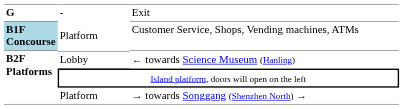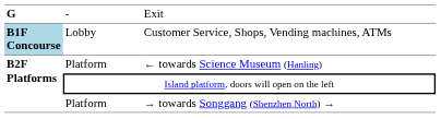 <table table border=0 cellspacing=0 cellpadding=3>
 <tr>
 <td style="border-top:solid 1px gray;" width=50 valign=top><strong>G</strong></td>
 <td style="border-top:solid 1px gray;" width=100 valign=top>-</td>
 <td style="border-top:solid 1px gray;" width=390 valign=top>Exit</td>
 </tr>
 <tr>
 <td style="background: lightblue; border-bottom:solid 1px gray; border-top:solid 1px gray;" valign=top width=50><strong>B1F<br>Concourse</strong></td>
-<td>Platform</td>
+<td style="border-bottom:solid 1px gray; border-top:solid 1px gray;" valign=top width=100>Lobby</td>
 <td style="border-bottom:solid 1px gray; border-top:solid 1px gray;" valign=top width=390>Customer Service, Shops, Vending machines, ATMs</td>
 </tr>
 <tr>
 <td style="border-bottom:solid 1px gray;" rowspan=4 valign=top><strong>B2F<br>Platforms</strong></td>
-<td style="border-bottom:solid 1px gray; border-top:solid 1px gray;" valign=top width=100>Lobby</td>
+<td>Platform</td>
 <td>←  towards <a href='#'>Science Museum</a> <small>(<a href='#'>Hanling</a>)</small></td>
 </tr>
 <tr>
 <td style="border-right:solid 2px black;border-left:solid 2px black;border-top:solid 2px black;border-bottom:solid 2px black;text-align:center;" colspan=2><small><a href='#'>Island platform</a>, doors will open on the left</small></td>
 </tr>
 <tr>
 <td style="border-bottom:solid 1px gray;">Platform</td>
 <td style="border-bottom:solid 1px gray;"><span>→</span>  towards <a href='#'>Songgang</a> <small>(<a href='#'>Shenzhen North</a>)</small> →</td>
 </tr>
 </table>
